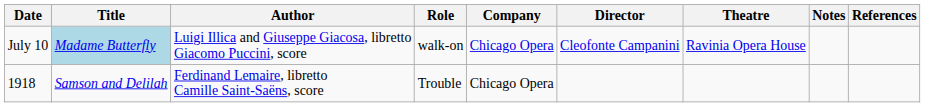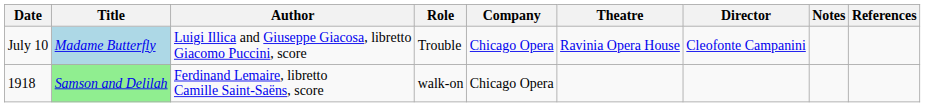 <table class="wikitable">
 <tr>
 <th>Date</th>
 <th>Title</th>
 <th>Author</th>
 <th>Role</th>
 <th>Company</th>
+<th>Theatre</th>
 <th>Director</th>
-<th>Theatre</th>
 <th>Notes</th>
 <th>References</th>
 </tr>
 <tr>
 <td>July 10</td>
 <td style="background: lightblue;"><em><a href='#'>Madame&nbsp;Butterfly</a></em></td>
 <td><a href='#'>Luigi Illica</a> and <a href='#'>Giuseppe Giacosa</a>, libretto<br><a href='#'>Giacomo Puccini</a>, score</td>
-<td>walk-on</td>
+<td>Trouble</td>
 <td><a href='#'>Chicago Opera</a></td>
+<td><a href='#'>Ravinia Opera House</a></td>
 <td><a href='#'>Cleofonte Campanini</a></td>
-<td><a href='#'>Ravinia Opera House</a></td>
 <td></td>
 <td></td>
 </tr>
 <tr>
 <td>1918</td>
-<td><em><a href='#'>Samson and Delilah</a></em></td>
+<td style="background: lightgreen;"><em><a href='#'>Samson and Delilah</a></em></td>
 <td><a href='#'>Ferdinand Lemaire</a>, libretto<br><a href='#'>Camille Saint-Saëns</a>, score</td>
-<td>Trouble</td>
+<td>walk-on</td>
 <td>Chicago Opera</td>
 <td></td>
 <td></td>
 <td></td>
 <td></td>
 </tr>
 </table>
